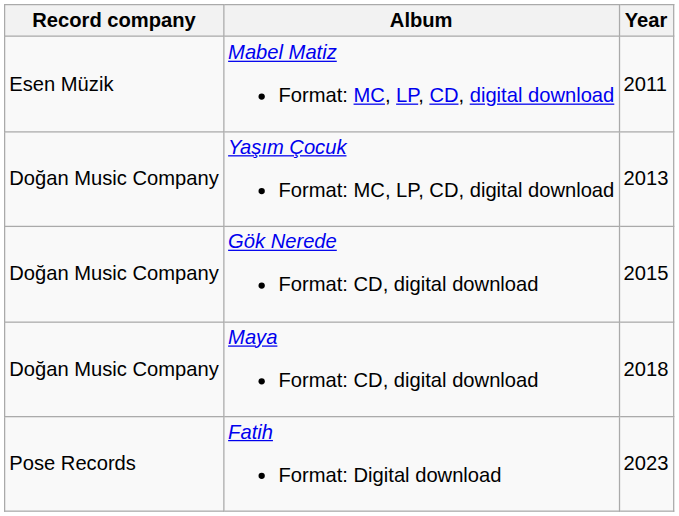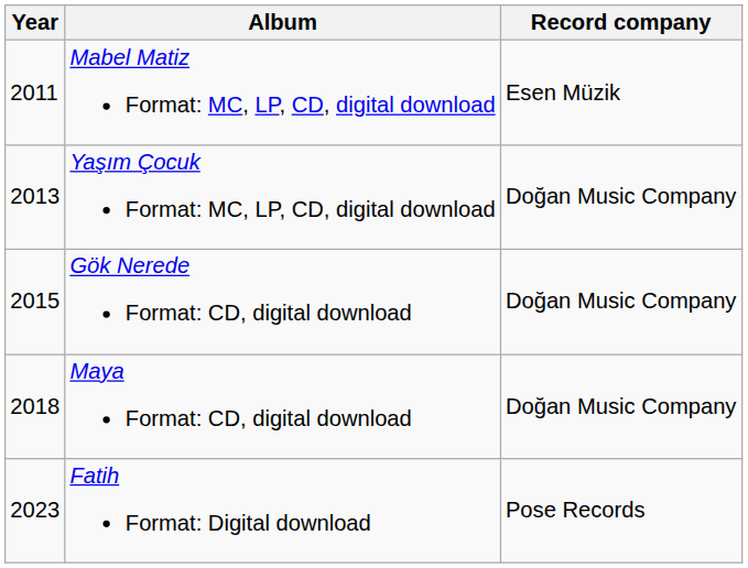 <table class="wikitable">
 <tr>
+<th>Year</th>
+<th>Album</th>
 <th>Record company</th>
-<th>Album</th>
-<th>Year</th>
 </tr>
 <tr>
+<td>2011</td>
+<td><em><a href='#'>Mabel Matiz</a></em><br><ul><li>Format: <a href='#'>MC</a>, <a href='#'>LP</a>, <a href='#'>CD</a>, <a href='#'>digital download</a></li></ul></td>
 <td>Esen Müzik</td>
-<td><em><a href='#'>Mabel Matiz</a></em><br><ul><li>Format: <a href='#'>MC</a>, <a href='#'>LP</a>, <a href='#'>CD</a>, <a href='#'>digital download</a></li></ul></td>
-<td>2011</td>
 </tr>
 <tr>
+<td>2013</td>
+<td><em><a href='#'>Yaşım Çocuk</a></em><br><ul><li>Format: MC, LP, CD, digital download</li></ul></td>
 <td>Doğan Music Company</td>
-<td><em><a href='#'>Yaşım Çocuk</a></em><br><ul><li>Format: MC, LP, CD, digital download</li></ul></td>
-<td>2013</td>
 </tr>
 <tr>
+<td>2015</td>
+<td><em><a href='#'>Gök Nerede</a></em><br><ul><li>Format: CD, digital download</li></ul></td>
 <td>Doğan Music Company</td>
-<td><em><a href='#'>Gök Nerede</a></em><br><ul><li>Format: CD, digital download</li></ul></td>
-<td>2015</td>
 </tr>
 <tr>
+<td>2018</td>
+<td><em><a href='#'>Maya</a></em><br><ul><li>Format: CD, digital download</li></ul></td>
 <td>Doğan Music Company</td>
-<td><em><a href='#'>Maya</a></em><br><ul><li>Format: CD, digital download</li></ul></td>
-<td>2018</td>
 </tr>
 <tr>
+<td>2023</td>
+<td><em><a href='#'>Fatih</a></em><br><ul><li>Format: Digital download</li></ul></td>
 <td>Pose Records</td>
-<td><em><a href='#'>Fatih</a></em><br><ul><li>Format: Digital download</li></ul></td>
-<td>2023</td>
 </tr>
 </table>
